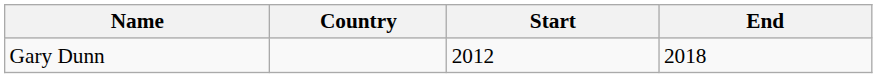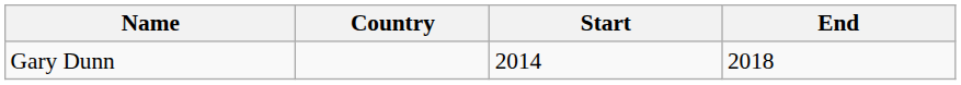 <table class="wikitable">
 <tr>
 <th width=15%>Name</th>
 <th width=10%>Country</th>
 <th width=12%>Start</th>
 <th width=12%>End</th>
 </tr>
 <tr>
 <td>Gary Dunn</td>
 <td></td>
-<td>2012</td>
+<td>2014</td>
 <td>2018</td>
 </tr>
 </table>
